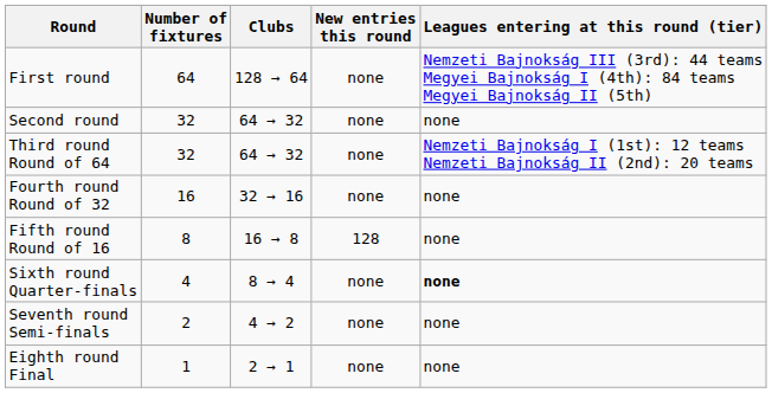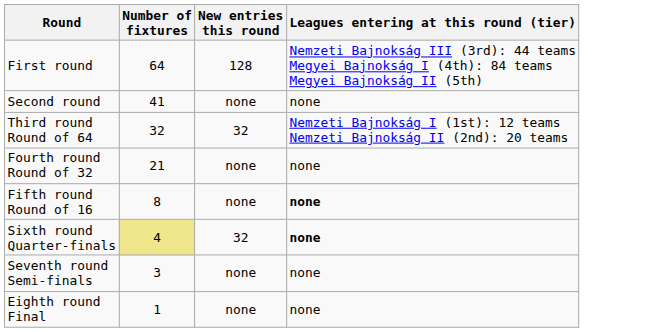 <table class="wikitable">
 <tr>
 <th>Round</th>
 <th>Number of<br>fixtures</th>
-<th>Clubs</th>
 <th>New entries<br>this round</th>
 <th>Leagues entering at this round (tier)</th>
 </tr>
 <tr>
 <td>First round</td>
 <td style="text-align:center;">64</td>
-<td style="text-align:center;">128 → 64</td>
-<td style="text-align:center;">none</td>
+<td style="text-align:center;">128</td>
 <td><a href='#'>Nemzeti Bajnokság III</a> (3rd): 44 teams<br><a href='#'>Megyei Bajnokság I</a> (4th): 84 teams<br><a href='#'>Megyei Bajnokság II</a> (5th)</td>
 </tr>
 <tr>
 <td>Second round</td>
-<td style="text-align:center;">32</td>
-<td style="text-align:center;">64 → 32</td>
+<td style="text-align:center;">41</td>
 <td style="text-align:center;">none</td>
 <td>none</td>
 </tr>
 <tr>
 <td>Third round<br>Round of 64</td>
 <td style="text-align:center;">32</td>
-<td style="text-align:center;">64 → 32</td>
-<td style="text-align:center;">none</td>
+<td style="text-align:center;">32</td>
 <td><a href='#'>Nemzeti Bajnokság I</a> (1st): 12 teams<br><a href='#'>Nemzeti Bajnokság II</a> (2nd): 20 teams</td>
 </tr>
 <tr>
 <td>Fourth round<br>Round of 32</td>
-<td style="text-align:center;">16</td>
-<td style="text-align:center;">32 → 16</td>
+<td style="text-align:center;">21</td>
 <td style="text-align:center;">none</td>
 <td>none</td>
 </tr>
 <tr>
 <td>Fifth round<br>Round of 16</td>
 <td style="text-align:center;">8</td>
-<td style="text-align:center;">16 → 8</td>
-<td style="text-align:center;">128</td>
-<td>none</td>
-</tr>
-<tr>
-<td>Sixth round<br>Quarter-finals</td>
-<td style="text-align:center;">4</td>
-<td style="text-align:center;">8 → 4</td>
 <td style="text-align:center;">none</td>
 <td><strong>none</strong></td>
 </tr>
 <tr>
+<td>Sixth round<br>Quarter-finals</td>
+<td style="background: khaki; text-align:center;">4</td>
+<td style="text-align:center;">32</td>
+<td><strong>none</strong></td>
+</tr>
+<tr>
 <td>Seventh round<br>Semi-finals</td>
-<td style="text-align:center;">2</td>
-<td style="text-align:center;">4 → 2</td>
+<td style="text-align:center;">3</td>
 <td style="text-align:center;">none</td>
 <td>none</td>
 </tr>
 <tr>
 <td>Eighth round<br>Final</td>
 <td style="text-align:center;">1</td>
-<td style="text-align:center;">2 → 1</td>
 <td style="text-align:center;">none</td>
 <td>none</td>
 </tr>
 </table>
